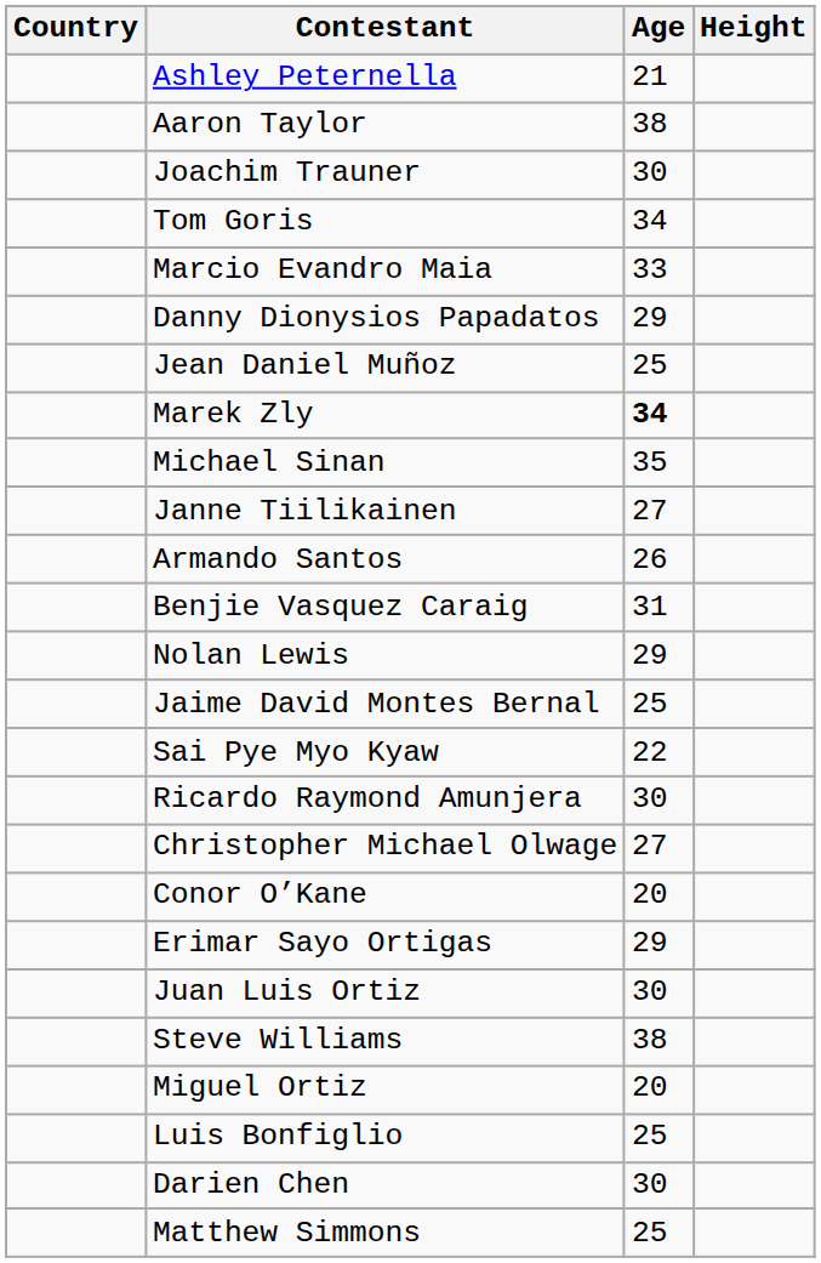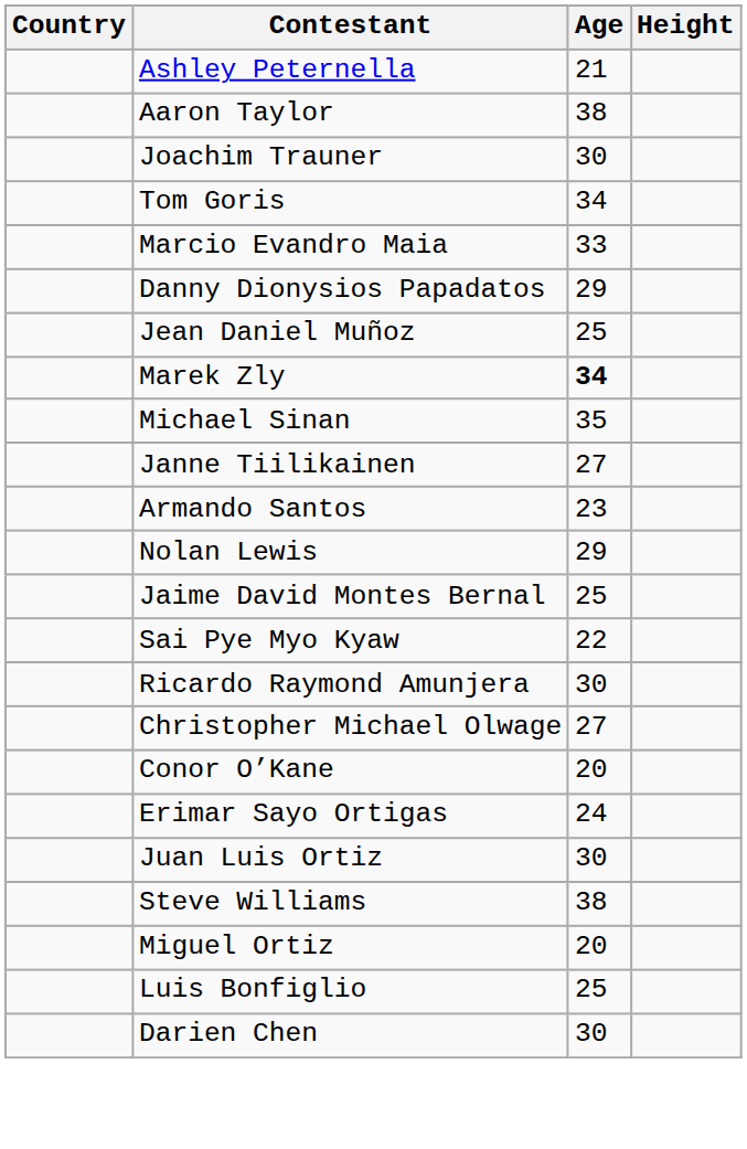 <table class="wikitable sortable" style="font-size: 95%;">
 <tr>
 <th>Country</th>
 <th>Contestant</th>
 <th>Age</th>
 <th>Height</th>
 </tr>
 <tr>
 <td><strong></strong></td>
 <td><a href='#'>Ashley Peternella</a></td>
 <td>21</td>
 <td></td>
 </tr>
 <tr>
 <td><strong></strong></td>
 <td>Aaron Taylor</td>
 <td>38</td>
 <td></td>
 </tr>
 <tr>
 <td><strong></strong></td>
 <td>Joachim Trauner</td>
 <td>30</td>
 <td></td>
 </tr>
 <tr>
 <td><strong></strong></td>
 <td>Tom Goris</td>
 <td>34</td>
 <td></td>
 </tr>
 <tr>
 <td><strong></strong></td>
 <td>Marcio Evandro Maia</td>
 <td>33</td>
 <td></td>
 </tr>
 <tr>
 <td><strong></strong></td>
 <td>Danny Dionysios Papadatos</td>
 <td>29</td>
 <td></td>
 </tr>
 <tr>
 <td><strong></strong></td>
 <td>Jean Daniel Muñoz</td>
 <td>25</td>
 <td></td>
 </tr>
 <tr>
 <td><strong></strong></td>
 <td>Marek Zly</td>
 <td><strong>34</strong></td>
 <td></td>
 </tr>
 <tr>
 <td><strong></strong></td>
 <td>Michael Sinan</td>
 <td>35</td>
 <td></td>
 </tr>
 <tr>
 <td><strong></strong></td>
 <td>Janne Tiilikainen</td>
 <td>27</td>
 <td></td>
 </tr>
 <tr>
 <td><strong></strong></td>
 <td>Armando Santos</td>
-<td>26</td>
-<td></td>
-</tr>
-<tr>
-<td><strong></strong></td>
-<td>Benjie Vasquez Caraig</td>
-<td>31</td>
+<td>23</td>
 <td></td>
 </tr>
 <tr>
 <td><strong></strong></td>
 <td>Nolan Lewis</td>
 <td>29</td>
 <td></td>
 </tr>
 <tr>
 <td><strong></strong></td>
 <td>Jaime David Montes Bernal</td>
 <td>25</td>
 <td></td>
 </tr>
 <tr>
 <td><strong></strong></td>
 <td>Sai Pye Myo Kyaw</td>
 <td>22</td>
 <td></td>
 </tr>
 <tr>
 <td><strong></strong></td>
 <td>Ricardo Raymond Amunjera</td>
 <td>30</td>
 <td></td>
 </tr>
 <tr>
 <td><strong></strong></td>
 <td>Christopher Michael Olwage</td>
 <td>27</td>
 <td></td>
 </tr>
 <tr>
 <td><strong></strong></td>
 <td>Conor O’Kane</td>
 <td>20</td>
 <td></td>
 </tr>
 <tr>
 <td><strong></strong></td>
 <td>Erimar Sayo Ortigas</td>
-<td>29</td>
+<td>24</td>
 <td></td>
 </tr>
 <tr>
 <td><strong></strong></td>
 <td>Juan Luis Ortiz</td>
 <td>30</td>
 <td></td>
 </tr>
 <tr>
 <td><strong></strong></td>
 <td>Steve Williams</td>
 <td>38</td>
 <td></td>
 </tr>
 <tr>
 <td><strong></strong></td>
 <td>Miguel Ortiz</td>
 <td>20</td>
 <td></td>
 </tr>
 <tr>
 <td><strong></strong></td>
 <td>Luis Bonfiglio</td>
 <td>25</td>
 <td></td>
 </tr>
 <tr>
 <td><strong></strong></td>
 <td>Darien Chen</td>
 <td>30</td>
 <td></td>
 </tr>
-<tr>
-<td><strong></strong></td>
-<td>Matthew Simmons</td>
-<td>25</td>
-<td></td>
-</tr>
 </table>
